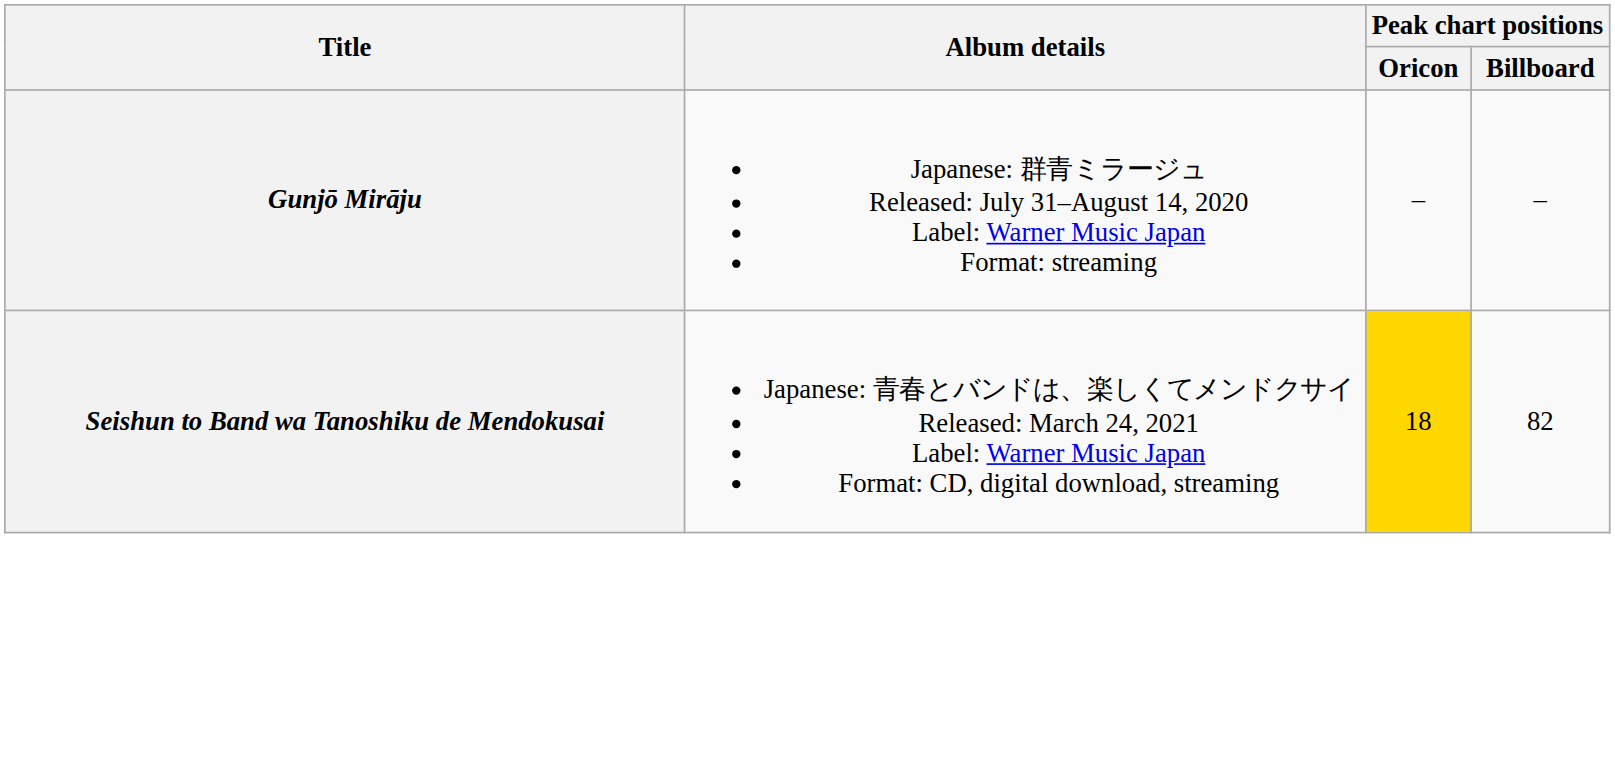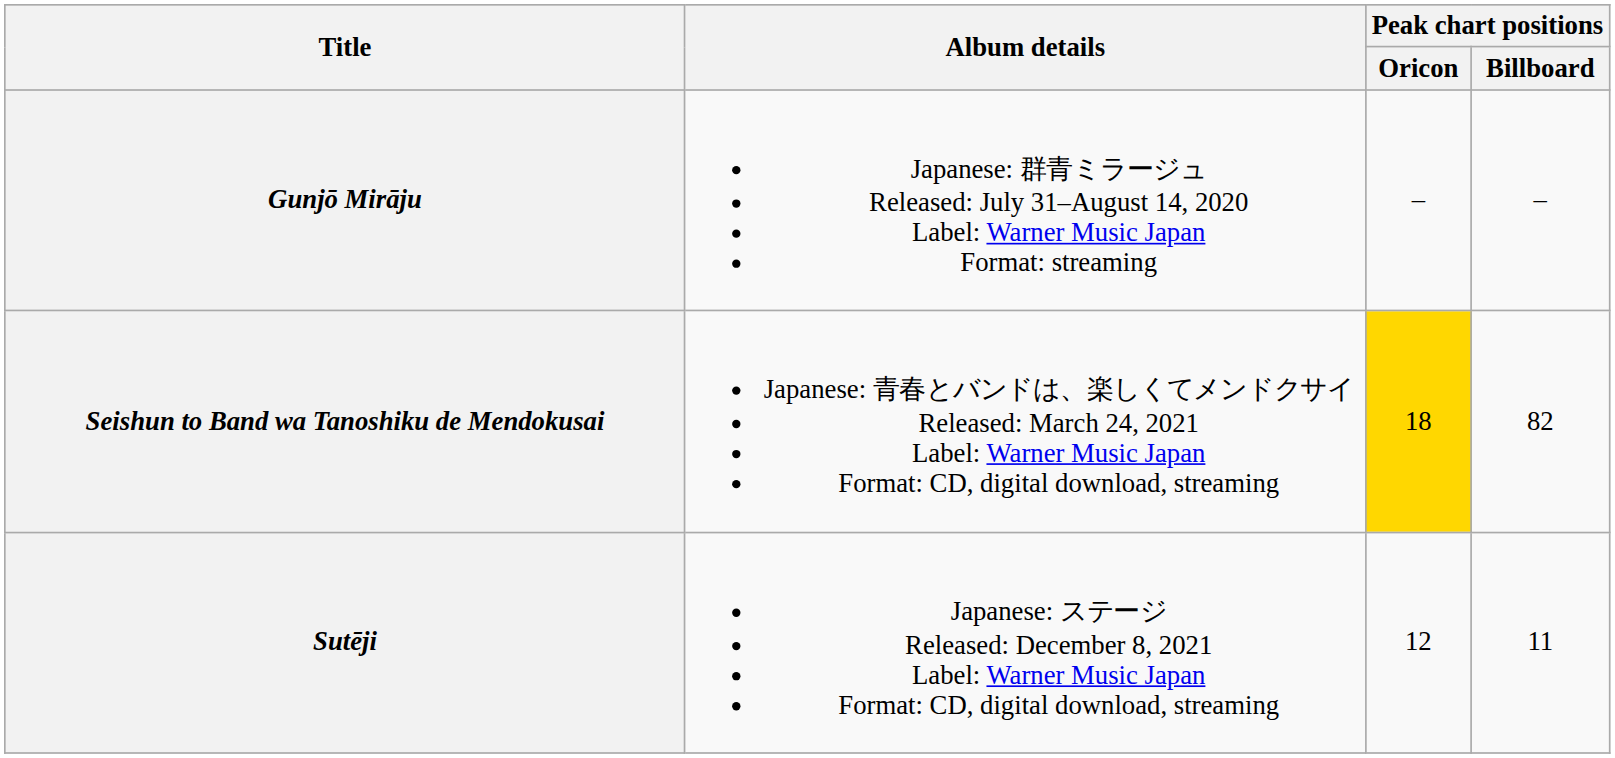 <table class="wikitable plainrowheaders" style="text-align:center;">
 <tr>
 <th scope="col" rowspan="2" style="width:25em;">Title</th>
 <th scope="col" rowspan="2" style="width:25em;">Album details</th>
 <th scope="col" colspan=2>Peak chart positions</th>
 </tr>
 <tr>
 <th>Oricon</th>
 <th>Billboard</th>
 </tr>
 <tr>
 <th scope=row><em>Gunjō Mirāju</em></th>
 <td><br><ul><li>Japanese: 群青ミラージュ</li><li>Released: July 31–August 14, 2020</li><li>Label: <a href='#'>Warner Music Japan</a></li><li>Format: streaming</li></ul></td>
 <td>–</td>
 <td>–</td>
 </tr>
 <tr>
 <th scope=row><em>Seishun to Band wa Tanoshiku de Mendokusai</em></th>
 <td><br><ul><li>Japanese: 青春とバンドは、楽しくてメンドクサイ</li><li>Released: March 24, 2021</li><li>Label: <a href='#'>Warner Music Japan</a></li><li>Format: CD, digital download, streaming</li></ul></td>
 <td style="background: gold;">18</td>
 <td>82</td>
 </tr>
+<tr>
+<th scope=row><em>Sutēji</em></th>
+<td><br><ul><li>Japanese: ステージ</li><li>Released: December 8, 2021</li><li>Label: <a href='#'>Warner Music Japan</a></li><li>Format: CD, digital download, streaming</li></ul></td>
+<td>12</td>
+<td>11</td>
+</tr>
 </table>
